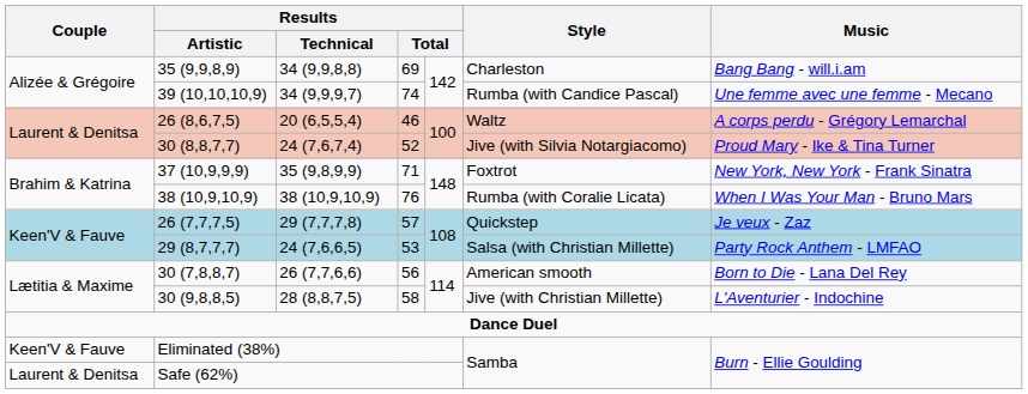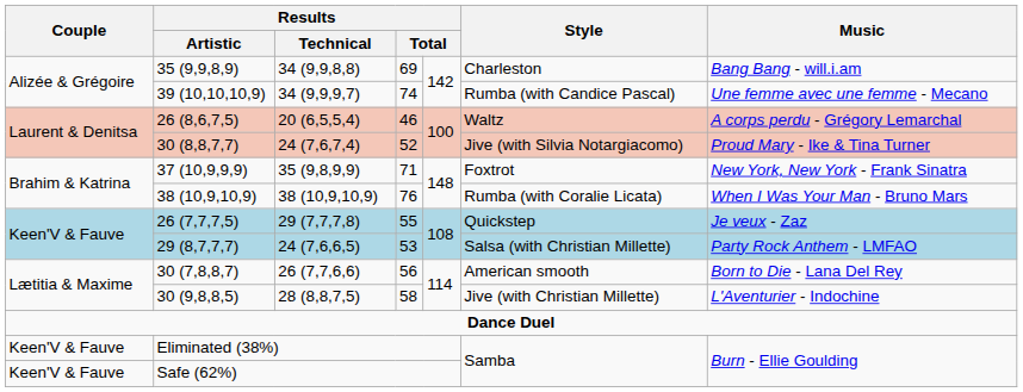 <table class="wikitable" style="width:80%;">
 <tr>
 <th rowspan="2">Couple</th>
 <th colspan=4>Results</th>
 <th rowspan="2">Style</th>
 <th rowspan="2">Music</th>
 </tr>
 <tr>
 <th style="width:12%;">Artistic</th>
 <th style="width:12%;">Technical</th>
 <th colspan="2">Total</th>
 </tr>
 <tr>
 <td rowspan="2">Alizée & Grégoire</td>
 <td>35 (9,9,8,9)</td>
 <td>34 (9,9,8,8)</td>
 <td>69</td>
 <td rowspan="2">142</td>
 <td>Charleston</td>
 <td><em><a href='#'>Bang Bang</a></em> - <a href='#'>will.i.am</a></td>
 </tr>
 <tr>
 <td>39 (10,10,10,9)</td>
 <td>34 (9,9,9,7)</td>
 <td>74</td>
 <td>Rumba (with Candice Pascal)</td>
 <td><em><a href='#'>Une femme avec une femme</a></em> - <a href='#'>Mecano</a></td>
 </tr>
 <tr style="background:#f4c7b8;">
 <td rowspan="2">Laurent & Denitsa</td>
 <td>26 (8,6,7,5)</td>
 <td>20 (6,5,5,4)</td>
 <td>46</td>
 <td rowspan="2">100</td>
 <td>Waltz</td>
 <td><em><a href='#'>A corps perdu</a></em> - <a href='#'>Grégory Lemarchal</a></td>
 </tr>
 <tr style="background:#f4c7b8;">
 <td>30 (8,8,7,7)</td>
 <td>24 (7,6,7,4)</td>
 <td>52</td>
 <td>Jive (with Silvia Notargiacomo)</td>
 <td><em><a href='#'>Proud Mary</a></em> - <a href='#'>Ike & Tina Turner</a></td>
 </tr>
 <tr>
 <td rowspan="2">Brahim & Katrina</td>
 <td>37 (10,9,9,9)</td>
 <td>35 (9,8,9,9)</td>
 <td>71</td>
 <td rowspan="2">148</td>
 <td>Foxtrot</td>
 <td><em><a href='#'>New York, New York</a></em> - <a href='#'>Frank Sinatra</a></td>
 </tr>
 <tr>
 <td>38 (10,9,10,9)</td>
 <td>38 (10,9,10,9)</td>
 <td>76</td>
 <td>Rumba (with Coralie Licata)</td>
 <td><em><a href='#'>When I Was Your Man</a></em> - <a href='#'>Bruno Mars</a></td>
 </tr>
 <tr style="background: lightblue">
 <td rowspan="2">Keen'V & Fauve</td>
 <td>26 (7,7,7,5)</td>
 <td>29 (7,7,7,8)</td>
-<td>57</td>
+<td>55</td>
 <td rowspan="2">108</td>
 <td>Quickstep</td>
 <td><em><a href='#'>Je veux</a></em> - <a href='#'>Zaz</a></td>
 </tr>
 <tr style="background: lightblue">
 <td>29 (8,7,7,7)</td>
 <td>24 (7,6,6,5)</td>
 <td>53</td>
 <td>Salsa (with Christian Millette)</td>
 <td><em><a href='#'>Party Rock Anthem</a></em> - <a href='#'>LMFAO</a></td>
 </tr>
 <tr>
 <td rowspan="2">Lætitia & Maxime</td>
 <td>30 (7,8,8,7)</td>
 <td>26 (7,7,6,6)</td>
 <td>56</td>
 <td rowspan="2">114</td>
 <td>American smooth</td>
 <td><em><a href='#'>Born to Die</a></em> - <a href='#'>Lana Del Rey</a></td>
 </tr>
 <tr>
 <td>30 (9,8,8,5)</td>
 <td>28 (8,8,7,5)</td>
 <td>58</td>
 <td>Jive (with Christian Millette)</td>
 <td><em><a href='#'>L'Aventurier</a></em> - <a href='#'>Indochine</a></td>
 </tr>
 <tr>
 <td colspan=7  style="text-align:center;"><strong>Dance Duel</strong></td>
 </tr>
 <tr>
 <td>Keen'V & Fauve</td>
 <td colspan=4>Eliminated (38%)</td>
 <td rowspan=2>Samba</td>
 <td rowspan=2><em><a href='#'>Burn</a></em> - <a href='#'>Ellie Goulding</a></td>
 </tr>
 <tr>
-<td>Laurent & Denitsa</td>
+<td>Keen'V & Fauve</td>
 <td colspan=4>Safe (62%)</td>
 </tr>
 </table>
